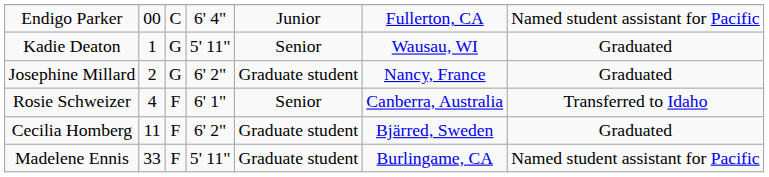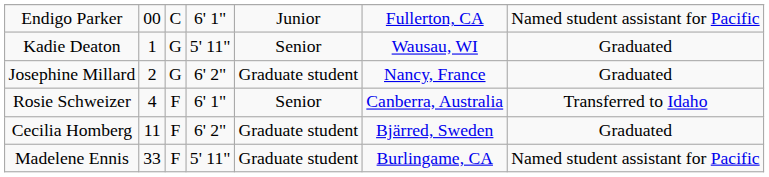 <table class="wikitable sortable" style="text-align: center">
 <tr align=center>
 </tr>
 <tr>
 <td>Endigo Parker</td>
 <td>00</td>
 <td>C</td>
-<td>6' 4"</td>
+<td>6' 1"</td>
 <td>Junior</td>
 <td><a href='#'>Fullerton, CA</a></td>
 <td>Named student assistant for <a href='#'>Pacific</a></td>
 </tr>
 <tr>
 <td>Kadie Deaton</td>
 <td>1</td>
 <td>G</td>
 <td>5' 11"</td>
 <td>Senior</td>
 <td><a href='#'>Wausau, WI</a></td>
 <td>Graduated</td>
 </tr>
 <tr>
 <td>Josephine Millard</td>
 <td>2</td>
 <td>G</td>
 <td>6' 2"</td>
 <td>Graduate student</td>
 <td><a href='#'>Nancy, France</a></td>
 <td>Graduated</td>
 </tr>
 <tr>
 <td>Rosie Schweizer</td>
 <td>4</td>
 <td>F</td>
 <td>6' 1"</td>
 <td> Senior</td>
 <td><a href='#'>Canberra, Australia</a></td>
 <td>Transferred to <a href='#'>Idaho</a></td>
 </tr>
 <tr>
 <td>Cecilia Homberg</td>
 <td>11</td>
 <td>F</td>
 <td>6' 2"</td>
 <td>Graduate student</td>
 <td><a href='#'>Bjärred, Sweden</a></td>
 <td>Graduated</td>
 </tr>
 <tr>
 <td>Madelene Ennis</td>
 <td>33</td>
 <td>F</td>
 <td>5' 11"</td>
 <td>Graduate student</td>
 <td><a href='#'>Burlingame, CA</a></td>
 <td>Named student assistant for <a href='#'>Pacific</a></td>
 </tr>
 </table>
